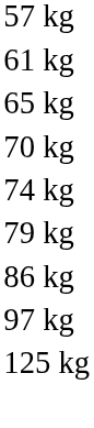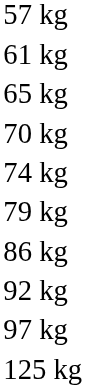 <table>
 <tr>
 <td rowspan=2>57 kg</td>
 <td rowspan=2></td>
 <td rowspan=2></td>
 <td></td>
 </tr>
 <tr>
 <td></td>
 </tr>
 <tr>
 <td>61 kg</td>
 <td></td>
 <td></td>
 <td></td>
 </tr>
 <tr>
 <td rowspan=2>65 kg</td>
 <td rowspan=2></td>
 <td rowspan=2></td>
 <td></td>
 </tr>
 <tr>
 <td></td>
 </tr>
 <tr>
 <td>70 kg</td>
 <td></td>
 <td></td>
 <td></td>
 </tr>
 <tr>
 <td rowspan=2>74 kg</td>
 <td rowspan=2></td>
 <td rowspan=2></td>
 <td></td>
 </tr>
 <tr>
 <td></td>
 </tr>
 <tr>
 <td>79 kg</td>
 <td></td>
 <td></td>
 <td></td>
 </tr>
 <tr>
 <td rowspan=2>86 kg</td>
 <td rowspan=2></td>
 <td rowspan=2></td>
 <td></td>
 </tr>
 <tr>
 <td></td>
 </tr>
 <tr>
+<td>92 kg</td>
+<td></td>
+<td></td>
+<td></td>
+</tr>
+<tr>
 <td rowspan=2>97 kg</td>
 <td rowspan=2></td>
 <td rowspan=2></td>
 <td></td>
 </tr>
 <tr>
 <td></td>
 </tr>
 <tr>
 <td rowspan=2>125 kg</td>
 <td rowspan=2></td>
 <td rowspan=2></td>
 <td></td>
 </tr>
 <tr>
 <td></td>
 </tr>
 </table>
